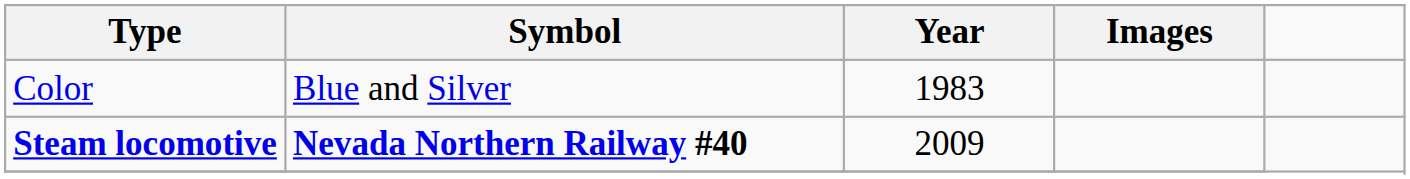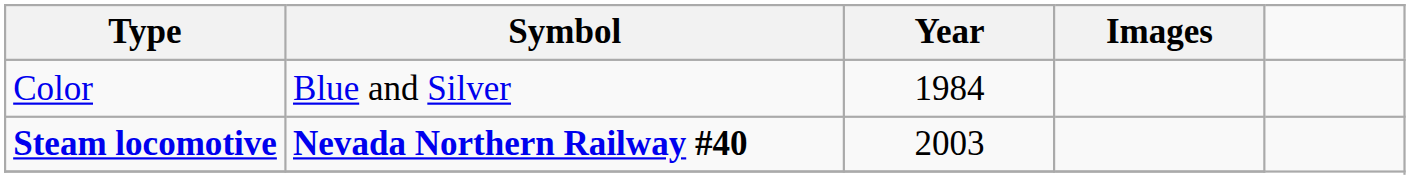 <table class="wikitable">
 <tr>
 <th width="20%">Type</th>
 <th width="40%">Symbol</th>
 <th width="15%">Year</th>
 <th width="15%">Images</th>
 </tr>
 <tr>
 <td><a href='#'>Color</a></td>
 <td><a href='#'>Blue</a> and <a href='#'>Silver</a></td>
-<td style="text-align:center">1983</td>
+<td style="text-align:center">1984</td>
 <td> </td>
 <td></td>
 </tr>
 <tr>
 <td><strong><a href='#'>Steam locomotive</a></strong></td>
 <td><strong><a href='#'>Nevada Northern Railway</a> #40</strong></td>
-<td style="text-align:center">2009</td>
+<td style="text-align:center">2003</td>
 <td style="text-align:center"></td>
 </tr>
 <tr>
 </tr>
 </table>
